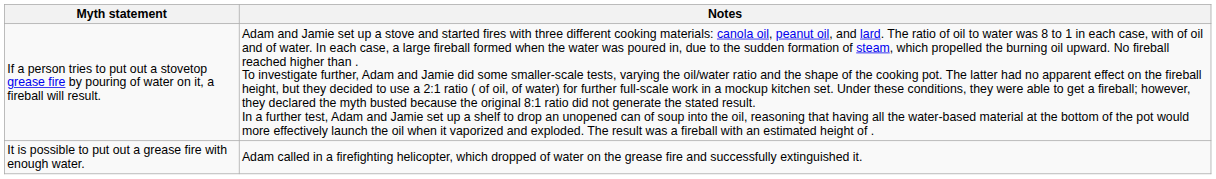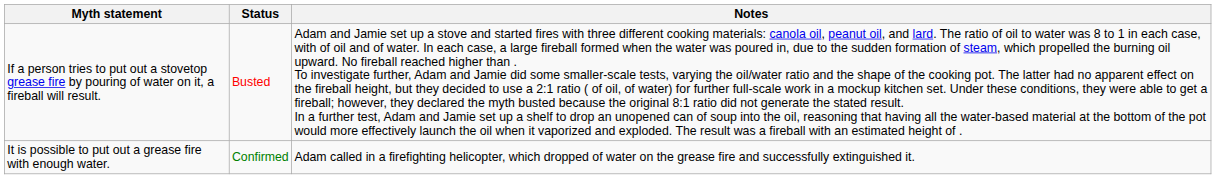 <table class="wikitable plainrowheaders">
 <tr>
 <th>Myth statement</th>
+<th>Status</th>
 <th>Notes</th>
 </tr>
 <tr>
 <td>If a person tries to put out a stovetop <a href='#'>grease fire</a> by pouring  of water on it, a  fireball will result.</td>
+<td style="color:Red">Busted</td>
 <td>Adam and Jamie set up a stove and started fires with three different cooking materials: <a href='#'>canola oil</a>, <a href='#'>peanut oil</a>, and <a href='#'>lard</a>. The ratio of oil to water was 8 to 1 in each case, with  of oil and  of water. In each case, a large fireball formed when the water was poured in, due to the sudden formation of <a href='#'>steam</a>, which propelled the burning oil upward. No fireball reached higher than .<br>To investigate further, Adam and Jamie did some smaller-scale tests, varying the oil/water ratio and the shape of the cooking pot. The latter had no apparent effect on the fireball height, but they decided to use a 2:1 ratio ( of oil,  of water) for further full-scale work in a mockup kitchen set. Under these conditions, they were able to get a  fireball; however, they declared the myth busted because the original 8:1 ratio did not generate the stated result.<br>In a further test, Adam and Jamie set up a shelf to drop an unopened can of soup into the oil, reasoning that having all the water-based material at the bottom of the pot would more effectively launch the oil when it vaporized and exploded. The result was a fireball with an estimated height of .</td>
 </tr>
 <tr>
 <td>It is possible to put out a grease fire with enough water.</td>
+<td style="color:Green">Confirmed</td>
 <td>Adam called in a firefighting helicopter, which dropped  of water on the grease fire and successfully extinguished it.</td>
 </tr>
 </table>
